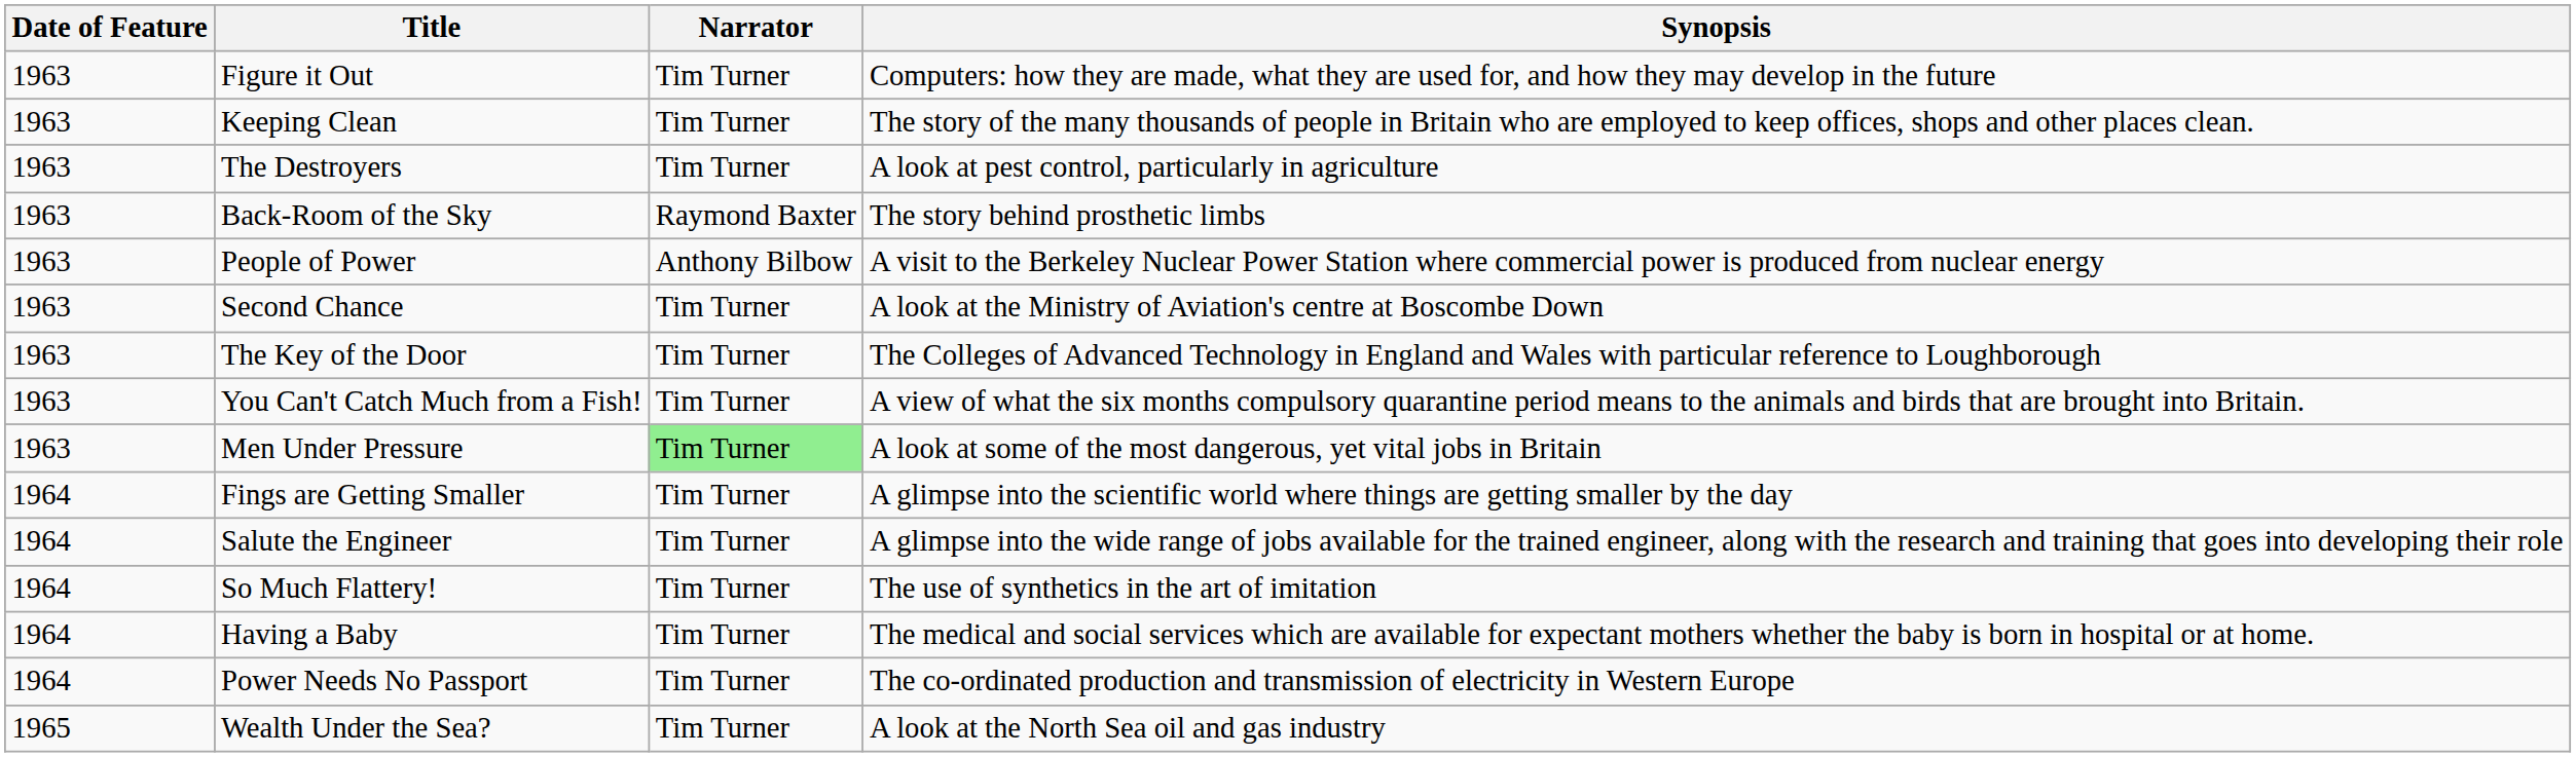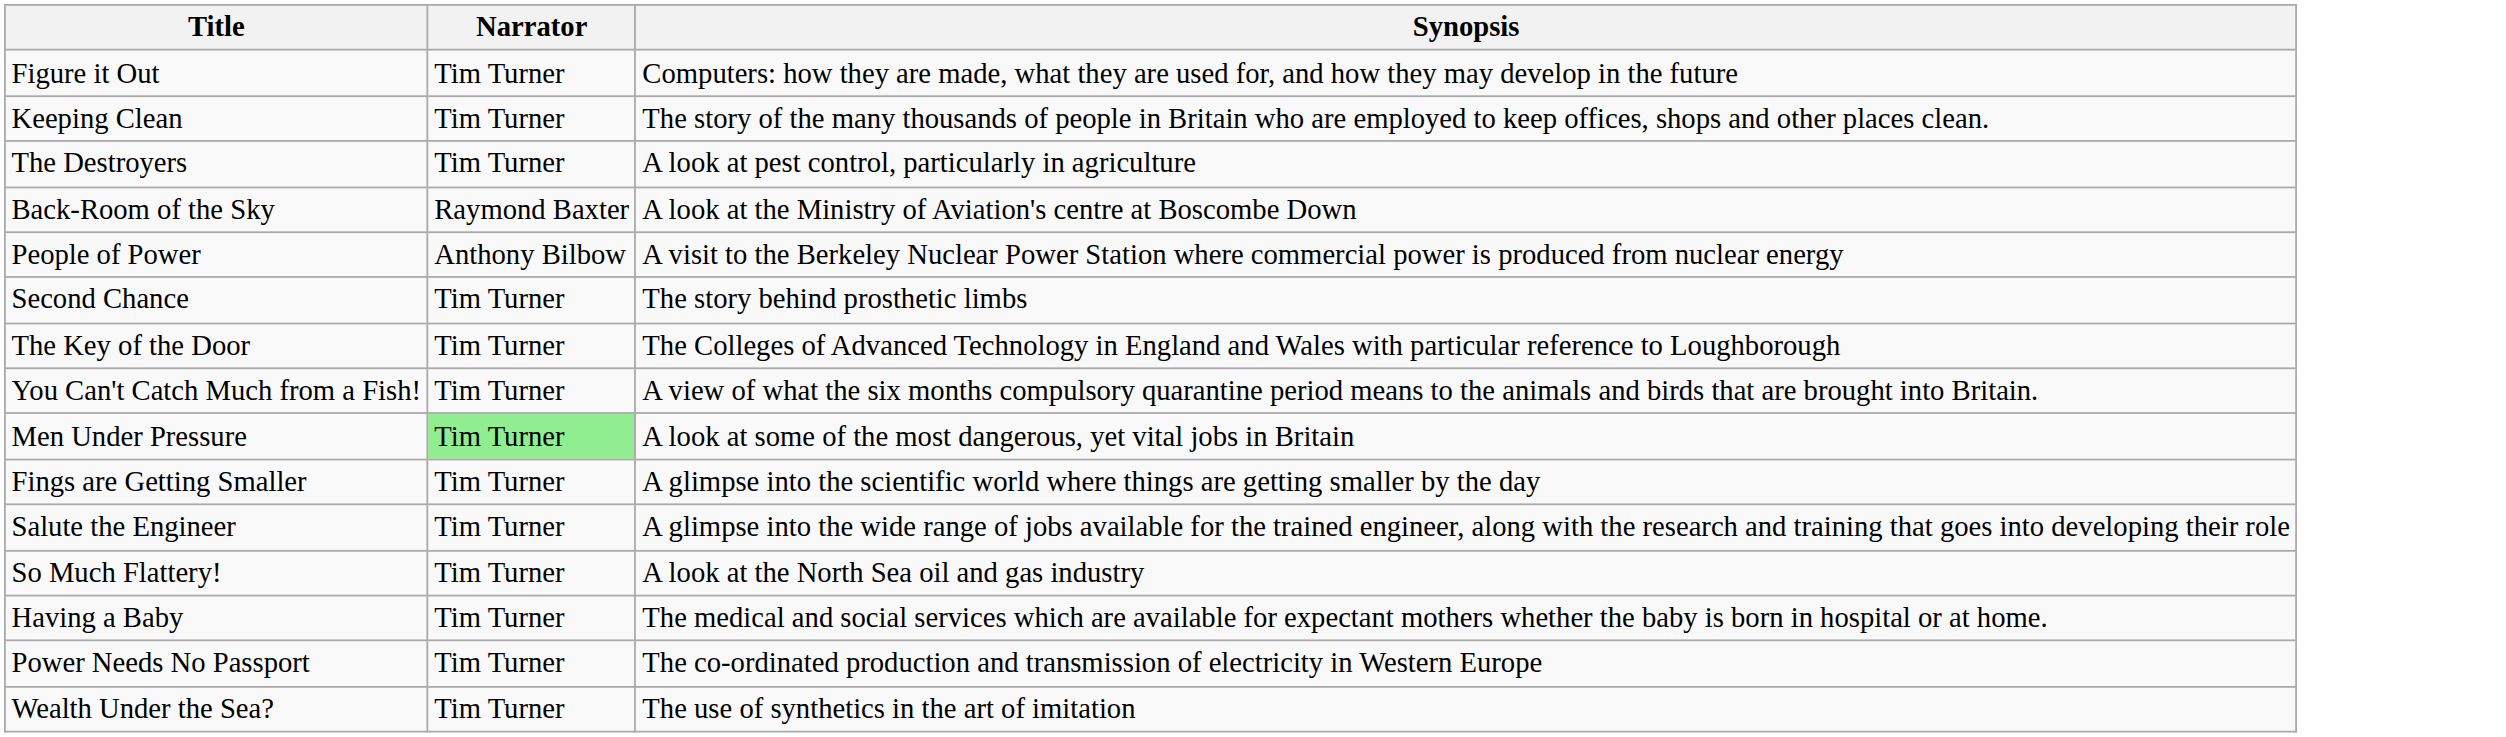 <table class="wikitable">
 <tr>
-<th>Date of Feature</th>
 <th>Title</th>
 <th>Narrator</th>
 <th>Synopsis</th>
 </tr>
 <tr>
-<td>1963</td>
 <td>Figure it Out</td>
 <td>Tim Turner</td>
 <td>Computers: how they are made, what they are used for, and how they may develop in the future</td>
 </tr>
 <tr>
-<td>1963</td>
 <td>Keeping Clean</td>
 <td>Tim Turner</td>
 <td>The story of the many thousands of people in Britain who are employed to keep offices, shops and other places clean.</td>
 </tr>
 <tr>
-<td>1963</td>
 <td>The Destroyers</td>
 <td>Tim Turner</td>
 <td>A look at pest control, particularly in agriculture</td>
 </tr>
 <tr>
-<td>1963</td>
 <td>Back-Room of the Sky</td>
 <td>Raymond Baxter</td>
-<td>The story behind prosthetic limbs</td>
+<td>A look at the Ministry of Aviation's centre at Boscombe Down</td>
 </tr>
 <tr>
-<td>1963</td>
 <td>People of Power</td>
 <td>Anthony Bilbow</td>
 <td>A visit to the Berkeley Nuclear Power Station where commercial power is produced from nuclear energy</td>
 </tr>
 <tr>
-<td>1963</td>
 <td>Second Chance</td>
 <td>Tim Turner</td>
-<td>A look at the Ministry of Aviation's centre at Boscombe Down</td>
+<td>The story behind prosthetic limbs</td>
 </tr>
 <tr>
-<td>1963</td>
 <td>The Key of the Door</td>
 <td>Tim Turner</td>
 <td>The Colleges of Advanced Technology in England and Wales with particular reference to Loughborough</td>
 </tr>
 <tr>
-<td>1963</td>
 <td>You Can't Catch Much from a Fish!</td>
 <td>Tim Turner</td>
 <td>A view of what the six months compulsory quarantine period means to the animals and birds that are brought into Britain.</td>
 </tr>
 <tr>
-<td>1963</td>
 <td>Men Under Pressure</td>
 <td style="background: lightgreen;">Tim Turner</td>
 <td>A look at some of the most dangerous, yet vital jobs in Britain</td>
 </tr>
 <tr>
-<td>1964</td>
 <td>Fings are Getting Smaller</td>
 <td>Tim Turner</td>
 <td>A glimpse into the scientific world where things are getting smaller by the day</td>
 </tr>
 <tr>
-<td>1964</td>
 <td>Salute the Engineer</td>
 <td>Tim Turner</td>
 <td>A glimpse into the wide range of jobs available for the trained engineer, along with the research and training that goes into developing their role</td>
 </tr>
 <tr>
-<td>1964</td>
 <td>So Much Flattery!</td>
 <td>Tim Turner</td>
-<td>The use of synthetics in the art of imitation</td>
+<td>A look at the North Sea oil and gas industry</td>
 </tr>
 <tr>
-<td>1964</td>
 <td>Having a Baby</td>
 <td>Tim Turner</td>
 <td>The medical and social services which are available for expectant mothers whether the baby is born in hospital or at home.</td>
 </tr>
 <tr>
-<td>1964</td>
 <td>Power Needs No Passport</td>
 <td>Tim Turner</td>
 <td>The co-ordinated production and transmission of electricity in Western Europe</td>
 </tr>
 <tr>
-<td>1965</td>
 <td>Wealth Under the Sea?</td>
 <td>Tim Turner</td>
-<td>A look at the North Sea oil and gas industry</td>
+<td>The use of synthetics in the art of imitation</td>
 </tr>
 </table>
